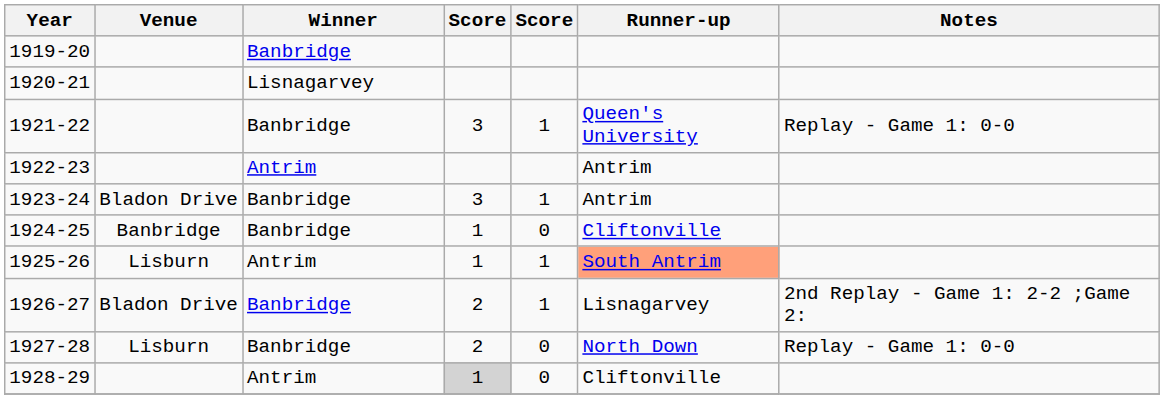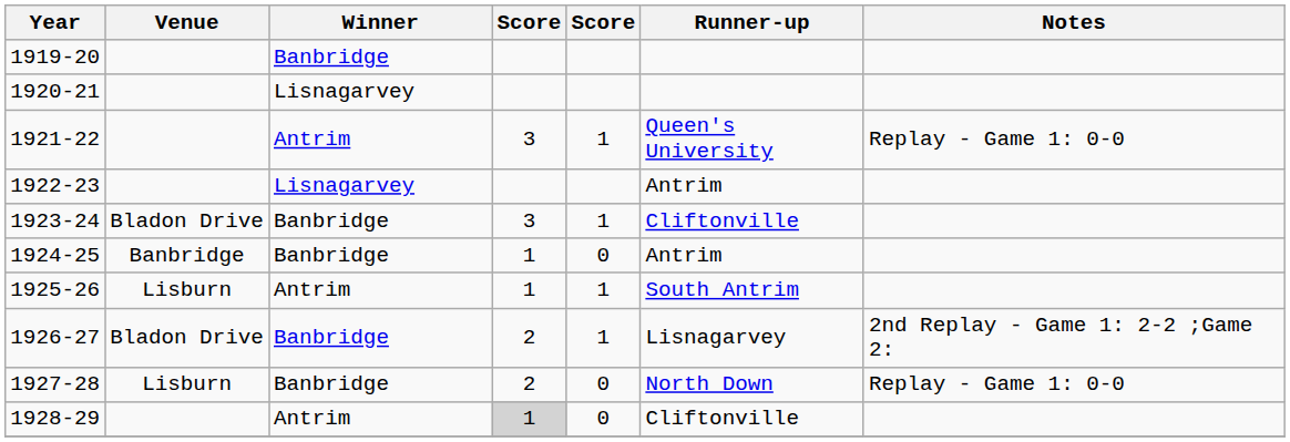 <table class="wikitable">
 <tr>
 <th>Year</th>
 <th>Venue</th>
 <th width="130">Winner</th>
 <th>Score</th>
 <th>Score</th>
 <th width="130">Runner-up</th>
 <th width="250">Notes</th>
 </tr>
 <tr>
 <td align="center">1919-20</td>
 <td align="center"></td>
 <td><a href='#'>Banbridge</a></td>
 <td align="center"></td>
 <td align="center"></td>
 <td></td>
 <td></td>
 </tr>
 <tr>
 <td align="center">1920-21</td>
 <td align="center"></td>
 <td>Lisnagarvey</td>
 <td align="center"></td>
 <td align="center"></td>
 <td></td>
 <td></td>
 </tr>
 <tr>
 <td align="center">1921-22</td>
 <td align="center"></td>
-<td>Banbridge</td>
+<td><a href='#'>Antrim</a></td>
 <td align="center">3</td>
 <td align="center">1</td>
 <td><a href='#'>Queen's University</a></td>
 <td>Replay - Game 1: 0-0</td>
 </tr>
 <tr>
 <td align="center">1922-23</td>
 <td align="center"></td>
-<td><a href='#'>Antrim</a></td>
+<td><a href='#'>Lisnagarvey</a></td>
 <td align="center"></td>
 <td align="center"></td>
 <td>Antrim</td>
 <td></td>
 </tr>
 <tr>
 <td align="center">1923-24</td>
 <td align="center">Bladon Drive</td>
 <td>Banbridge</td>
 <td align="center">3</td>
 <td align="center">1</td>
-<td>Antrim</td>
+<td><a href='#'>Cliftonville</a></td>
 <td></td>
 </tr>
 <tr>
 <td align="center">1924-25</td>
 <td align="center">Banbridge</td>
 <td>Banbridge</td>
 <td align="center">1</td>
 <td align="center">0</td>
-<td><a href='#'>Cliftonville</a></td>
+<td>Antrim</td>
 <td></td>
 </tr>
 <tr>
 <td align="center">1925-26</td>
 <td align="center">Lisburn</td>
 <td>Antrim</td>
 <td align="center">1</td>
 <td align="center">1</td>
-<td style="background: lightsalmon;"><a href='#'>South Antrim</a></td>
+<td><a href='#'>South Antrim</a></td>
 <td></td>
 </tr>
 <tr>
 <td align="center">1926-27</td>
 <td align="center">Bladon Drive</td>
 <td><a href='#'>Banbridge</a></td>
 <td align="center">2</td>
 <td align="center">1</td>
 <td>Lisnagarvey</td>
 <td>2nd Replay - Game 1: 2-2 ;Game 2:</td>
 </tr>
 <tr>
 <td align="center">1927-28</td>
 <td align="center">Lisburn</td>
 <td>Banbridge</td>
 <td align="center">2</td>
 <td align="center">0</td>
 <td><a href='#'>North Down</a></td>
 <td>Replay - Game 1: 0-0</td>
 </tr>
 <tr>
 <td align="center">1928-29</td>
 <td align="center"></td>
 <td>Antrim</td>
 <td align="center" style="background: lightgrey;">1</td>
 <td align="center">0</td>
 <td>Cliftonville</td>
 <td></td>
 </tr>
 <tr>
 </tr>
 </table>
